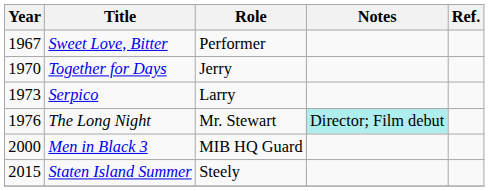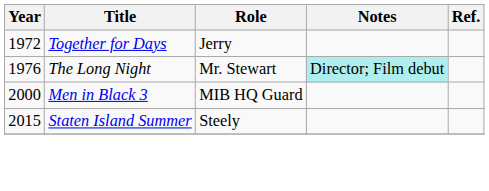 <table class="wikitable">
 <tr>
 <th>Year</th>
 <th>Title</th>
 <th>Role</th>
 <th>Notes</th>
 <th>Ref.</th>
 </tr>
 <tr>
-<td>1967</td>
-<td><em><a href='#'>Sweet Love, Bitter</a></em></td>
-<td>Performer</td>
-<td></td>
-<td></td>
-</tr>
-<tr>
-<td>1970</td>
+<td>1972</td>
 <td><em><a href='#'>Together for Days</a></em></td>
 <td>Jerry</td>
-<td></td>
-<td></td>
-</tr>
-<tr>
-<td>1973</td>
-<td><em><a href='#'>Serpico</a></em></td>
-<td>Larry</td>
 <td></td>
 <td></td>
 </tr>
 <tr>
 <td>1976</td>
 <td><em>The Long Night</em></td>
 <td>Mr. Stewart</td>
 <td style="background: paleturquoise;">Director; Film debut</td>
 <td></td>
 </tr>
 <tr>
 <td>2000</td>
 <td><em><a href='#'>Men in Black 3</a></em></td>
 <td>MIB HQ Guard</td>
 <td></td>
 <td></td>
 </tr>
 <tr>
 <td>2015</td>
 <td><em><a href='#'>Staten Island Summer</a></em></td>
 <td>Steely</td>
 <td></td>
 <td></td>
 </tr>
 <tr>
 </tr>
 </table>
